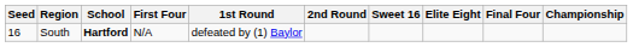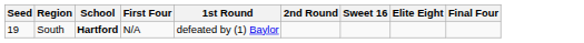 <table class="sortable wikitable" style="white-space:nowrap; font-size:90%;">
 <tr>
 <th>Seed</th>
 <th>Region</th>
 <th>School</th>
 <th>First Four</th>
 <th>1st Round</th>
 <th>2nd Round</th>
 <th>Sweet 16</th>
 <th>Elite Eight</th>
 <th>Final Four</th>
-<th>Championship</th>
 </tr>
 <tr>
-<td>16</td>
+<td>19</td>
 <td>South</td>
 <td><strong>Hartford</strong></td>
 <td>N/A</td>
 <td>defeated by (1) <a href='#'>Baylor</a></td>
 <td></td>
 <td></td>
 <td></td>
 <td></td>
-<td></td>
 </tr>
 </table>
